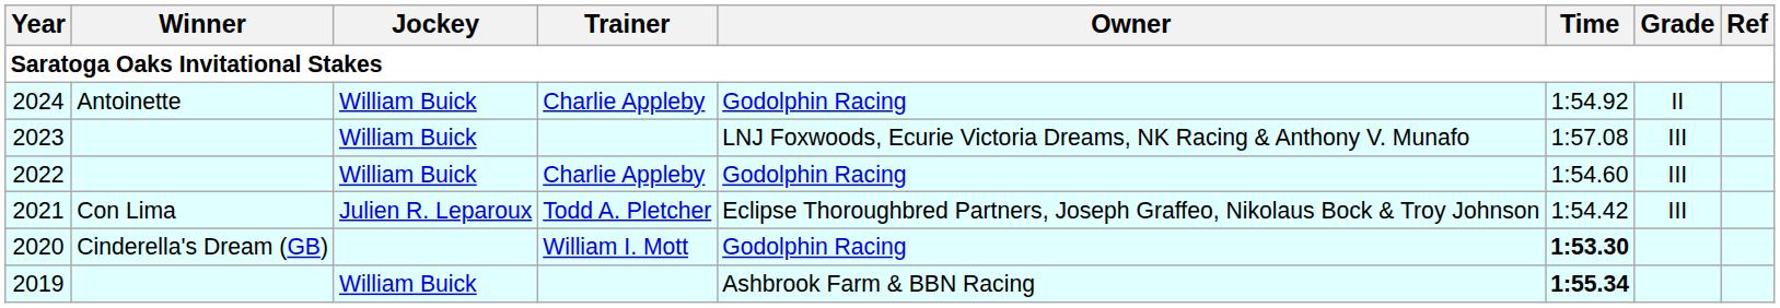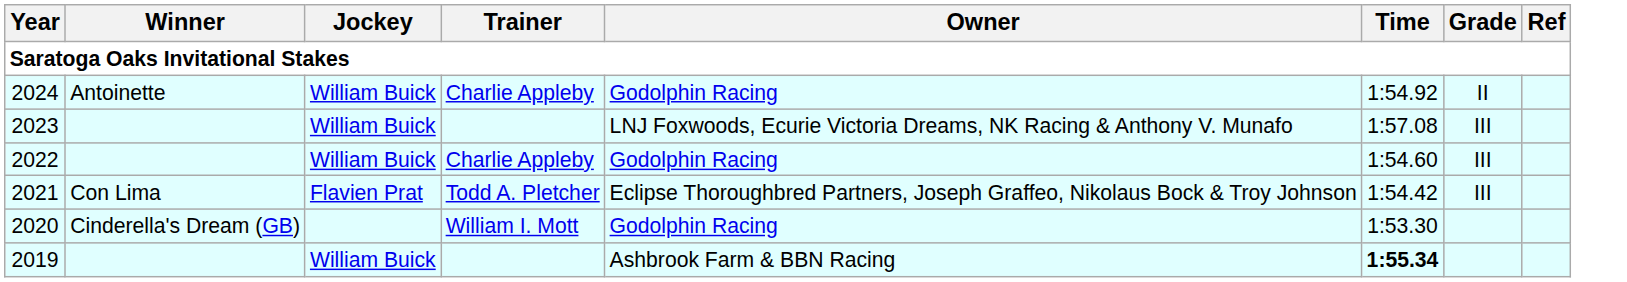 <table class="wikitable sortable">
 <tr>
 <th>Year</th>
 <th>Winner</th>
 <th>Jockey</th>
 <th>Trainer</th>
 <th>Owner</th>
 <th>Time</th>
 <th>Grade</th>
 <th>Ref</th>
 </tr>
 <tr style="font-size:90%; background-color:white">
 <td colspan="8" align="left"><strong>Saratoga Oaks Invitational Stakes</strong></td>
 </tr>
 <tr style="font-size:90%; background-color:lightcyan">
 <td align="center">2024</td>
 <td>Antoinette</td>
 <td><a href='#'>William Buick</a></td>
 <td><a href='#'>Charlie Appleby</a></td>
 <td><a href='#'>Godolphin Racing</a></td>
 <td align="center">1:54.92</td>
 <td align="center">II</td>
 <td></td>
 </tr>
 <tr style="font-size:90%; background-color:lightcyan">
 <td align="center">2023</td>
 <td></td>
 <td><a href='#'>William Buick</a></td>
 <td></td>
 <td>LNJ Foxwoods, Ecurie Victoria Dreams, NK Racing & Anthony V. Munafo</td>
 <td align="center">1:57.08</td>
 <td align="center">III</td>
 <td></td>
 </tr>
 <tr style="font-size:90%; background-color:lightcyan">
 <td align="center">2022</td>
 <td></td>
 <td><a href='#'>William Buick</a></td>
 <td><a href='#'>Charlie Appleby</a></td>
 <td><a href='#'>Godolphin Racing</a></td>
 <td align="center">1:54.60</td>
 <td align="center">III</td>
 <td></td>
 </tr>
 <tr style="font-size:90%; background-color:lightcyan">
 <td align="center">2021</td>
 <td>Con Lima</td>
-<td><a href='#'>Julien R. Leparoux</a></td>
+<td><a href='#'>Flavien Prat</a></td>
 <td><a href='#'>Todd A. Pletcher</a></td>
 <td>Eclipse Thoroughbred Partners, Joseph Graffeo, Nikolaus Bock & Troy Johnson</td>
 <td align="center">1:54.42</td>
 <td align="center">III</td>
 <td></td>
 </tr>
 <tr style="font-size:90%; background-color:lightcyan">
 <td align="center">2020</td>
 <td>Cinderella's Dream (<a href='#'>GB</a>)</td>
 <td></td>
 <td><a href='#'>William I. Mott</a></td>
 <td><a href='#'>Godolphin Racing</a></td>
-<td align="center"><strong>1:53.30</strong></td>
+<td align="center">1:53.30</td>
 <td align="center"></td>
 <td></td>
 </tr>
 <tr style="font-size:90%; background-color:lightcyan">
 <td align="center">2019</td>
 <td></td>
 <td><a href='#'>William Buick</a></td>
 <td></td>
 <td>Ashbrook Farm & BBN Racing</td>
 <td align="center"><strong>1:55.34</strong></td>
 <td align="center"></td>
 <td></td>
 </tr>
 </table>
